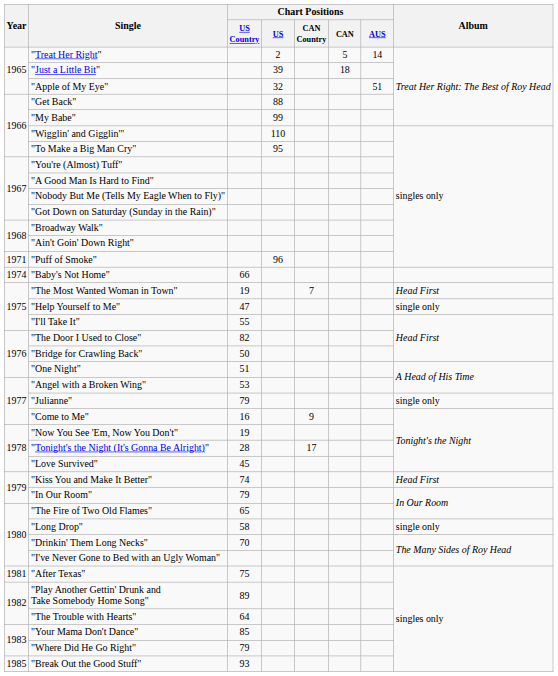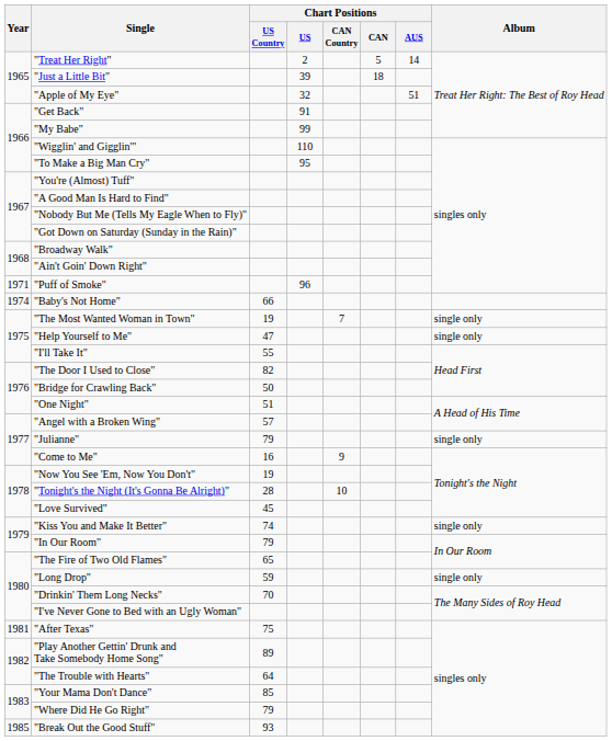 <table class="wikitable">
 <tr>
 <th rowspan="2">Year</th>
 <th rowspan="2">Single</th>
 <th colspan="5">Chart Positions</th>
 <th rowspan="2">Album</th>
 </tr>
 <tr>
 <th style="width:45px;"><small><a href='#'>US Country</a></small></th>
 <th style="width:45px;"><small><a href='#'>US</a></small><br></th>
 <th style="width:45px;"><small>CAN Country</small></th>
 <th style="width:45px;"><small>CAN</small></th>
 <th style="width:45px;"><small><a href='#'>AUS</a></small></th>
 </tr>
 <tr>
 <td rowspan="3">1965</td>
 <td>"<a href='#'>Treat Her Right</a>"</td>
 <td></td>
 <td style="text-align:center;">2</td>
 <td></td>
 <td style="text-align:center;">5</td>
 <td style="text-align:center;">14</td>
 <td rowspan="5"><em>Treat Her Right: The Best of Roy Head</em></td>
 </tr>
 <tr>
 <td>"<a href='#'>Just a Little Bit</a>"</td>
 <td></td>
 <td style="text-align:center;">39</td>
 <td></td>
 <td style="text-align:center;">18</td>
 <td></td>
 </tr>
 <tr>
 <td>"Apple of My Eye"</td>
 <td></td>
 <td style="text-align:center;">32</td>
 <td></td>
 <td></td>
 <td style="text-align:center;">51</td>
 </tr>
 <tr>
 <td rowspan="4">1966</td>
 <td>"Get Back"</td>
 <td></td>
-<td style="text-align:center;">88</td>
+<td style="text-align:center;">91</td>
 <td></td>
 <td></td>
 <td></td>
 </tr>
 <tr>
 <td>"My Babe"</td>
 <td></td>
 <td style="text-align:center;">99</td>
 <td></td>
 <td></td>
 <td></td>
 </tr>
 <tr>
 <td>"Wigglin' and Gigglin'"</td>
 <td></td>
 <td style="text-align:center;">110</td>
 <td></td>
 <td></td>
 <td></td>
 <td rowspan="9">singles only</td>
 </tr>
 <tr>
 <td>"To Make a Big Man Cry"</td>
 <td></td>
 <td style="text-align:center;">95</td>
 <td></td>
 <td></td>
 <td></td>
 </tr>
 <tr>
 <td rowspan="4">1967</td>
 <td>"You're (Almost) Tuff"</td>
 <td></td>
 <td></td>
 <td></td>
 <td></td>
 <td></td>
 </tr>
 <tr>
 <td>"A Good Man Is Hard to Find"</td>
 <td></td>
 <td></td>
 <td></td>
 <td></td>
 <td></td>
 </tr>
 <tr>
 <td>"Nobody But Me (Tells My Eagle When to Fly)"</td>
 <td></td>
 <td></td>
 <td></td>
 <td></td>
 <td></td>
 </tr>
 <tr>
 <td>"Got Down on Saturday (Sunday in the Rain)"</td>
 <td></td>
 <td></td>
 <td></td>
 <td></td>
 <td></td>
 </tr>
 <tr>
 <td rowspan="2">1968</td>
 <td>"Broadway Walk"</td>
 <td></td>
 <td></td>
 <td></td>
 <td></td>
 <td></td>
 </tr>
 <tr>
 <td>"Ain't Goin' Down Right"</td>
 <td></td>
 <td></td>
 <td></td>
 <td></td>
 <td></td>
 </tr>
 <tr>
 <td>1971</td>
 <td>"Puff of Smoke"</td>
 <td></td>
 <td style="text-align:center;">96</td>
 <td></td>
 <td></td>
 <td></td>
 </tr>
 <tr>
 <td>1974</td>
 <td>"Baby's Not Home"</td>
 <td style="text-align:center;">66</td>
 <td></td>
 <td></td>
 <td></td>
 <td></td>
 </tr>
 <tr>
 <td rowspan="3">1975</td>
 <td>"The Most Wanted Woman in Town"</td>
 <td style="text-align:center;">19</td>
 <td></td>
 <td style="text-align:center;">7</td>
 <td></td>
 <td></td>
-<td><em>Head First</em></td>
+<td>single only</td>
 </tr>
 <tr>
 <td>"Help Yourself to Me"</td>
 <td style="text-align:center;">47</td>
 <td></td>
 <td></td>
 <td></td>
 <td></td>
 <td>single only</td>
 </tr>
 <tr>
 <td>"I'll Take It"</td>
 <td style="text-align:center;">55</td>
 <td></td>
 <td></td>
 <td></td>
 <td></td>
 <td rowspan="3"><em>Head First</em></td>
 </tr>
 <tr>
 <td rowspan="3">1976</td>
 <td>"The Door I Used to Close"</td>
 <td style="text-align:center;">82</td>
 <td></td>
 <td></td>
 <td></td>
 <td></td>
 </tr>
 <tr>
 <td>"Bridge for Crawling Back"</td>
 <td style="text-align:center;">50</td>
 <td></td>
 <td></td>
 <td></td>
 <td></td>
 </tr>
 <tr>
 <td>"One Night"</td>
 <td style="text-align:center;">51</td>
 <td></td>
 <td></td>
 <td></td>
 <td></td>
 <td rowspan="2"><em>A Head of His Time</em></td>
 </tr>
 <tr>
 <td rowspan="3">1977</td>
 <td>"Angel with a Broken Wing"</td>
-<td style="text-align:center;">53</td>
+<td style="text-align:center;">57</td>
 <td></td>
 <td></td>
 <td></td>
 <td></td>
 </tr>
 <tr>
 <td>"Julianne"</td>
 <td style="text-align:center;">79</td>
 <td></td>
 <td></td>
 <td></td>
 <td></td>
 <td>single only</td>
 </tr>
 <tr>
 <td>"Come to Me"</td>
 <td style="text-align:center;">16</td>
 <td></td>
 <td style="text-align:center;">9</td>
 <td></td>
 <td></td>
 <td rowspan="4"><em>Tonight's the Night</em></td>
 </tr>
 <tr>
 <td rowspan="3">1978</td>
 <td>"Now You See 'Em, Now You Don't"</td>
 <td style="text-align:center;">19</td>
 <td></td>
 <td></td>
 <td></td>
 <td></td>
 </tr>
 <tr>
 <td>"<a href='#'>Tonight's the Night (It's Gonna Be Alright)</a>"</td>
 <td style="text-align:center;">28</td>
 <td></td>
-<td style="text-align:center;">17</td>
+<td style="text-align:center;">10</td>
 <td></td>
 <td></td>
 </tr>
 <tr>
 <td>"Love Survived"</td>
 <td style="text-align:center;">45</td>
 <td></td>
 <td></td>
 <td></td>
 <td></td>
 </tr>
 <tr>
 <td rowspan="2">1979</td>
 <td>"Kiss You and Make It Better"</td>
 <td style="text-align:center;">74</td>
 <td></td>
 <td></td>
 <td></td>
 <td></td>
-<td><em>Head First</em></td>
+<td>single only</td>
 </tr>
 <tr>
 <td>"In Our Room"</td>
 <td style="text-align:center;">79</td>
 <td></td>
 <td></td>
 <td></td>
 <td></td>
 <td rowspan="2"><em>In Our Room</em></td>
 </tr>
 <tr>
 <td rowspan="4">1980</td>
 <td>"The Fire of Two Old Flames"</td>
 <td style="text-align:center;">65</td>
 <td></td>
 <td></td>
 <td></td>
 <td></td>
 </tr>
 <tr>
 <td>"Long Drop"</td>
-<td style="text-align:center;">58</td>
+<td style="text-align:center;">59</td>
 <td></td>
 <td></td>
 <td></td>
 <td></td>
 <td>single only</td>
 </tr>
 <tr>
 <td>"Drinkin' Them Long Necks"</td>
 <td style="text-align:center;">70</td>
 <td></td>
 <td></td>
 <td></td>
 <td></td>
 <td rowspan="2"><em>The Many Sides of Roy Head</em></td>
 </tr>
 <tr>
 <td>"I've Never Gone to Bed with an Ugly Woman"</td>
 <td></td>
 <td></td>
 <td></td>
 <td></td>
 <td></td>
 </tr>
 <tr>
 <td>1981</td>
 <td>"After Texas"</td>
 <td style="text-align:center;">75</td>
 <td></td>
 <td></td>
 <td></td>
 <td></td>
 <td rowspan="6">singles only</td>
 </tr>
 <tr>
 <td rowspan="2">1982</td>
 <td>"Play Another Gettin' Drunk and<br>Take Somebody Home Song"</td>
 <td style="text-align:center;">89</td>
 <td></td>
 <td></td>
 <td></td>
 <td></td>
 </tr>
 <tr>
 <td>"The Trouble with Hearts"</td>
 <td style="text-align:center;">64</td>
 <td></td>
 <td></td>
 <td></td>
 <td></td>
 </tr>
 <tr>
 <td rowspan="2">1983</td>
 <td>"Your Mama Don't Dance"</td>
 <td style="text-align:center;">85</td>
 <td></td>
 <td></td>
 <td></td>
 <td></td>
 </tr>
 <tr>
 <td>"Where Did He Go Right"</td>
 <td style="text-align:center;">79</td>
 <td></td>
 <td></td>
 <td></td>
 <td></td>
 </tr>
 <tr>
 <td>1985</td>
 <td>"Break Out the Good Stuff"</td>
 <td style="text-align:center;">93</td>
 <td></td>
 <td></td>
 <td></td>
 <td></td>
 </tr>
 </table>
